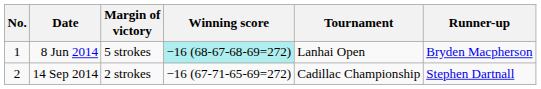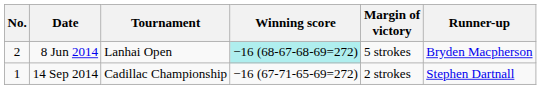 <table class="wikitable" style="font-size:95%;">
 <tr>
 <th>No.</th>
 <th>Date</th>
+<th>Tournament</th>
+<th>Winning score</th>
 <th>Margin of<br>victory</th>
-<th>Winning score</th>
-<th>Tournament</th>
 <th>Runner-up</th>
 </tr>
 <tr>
-<td align=center>1</td>
+<td align=center>2</td>
 <td align=right>8 Jun <a href='#'>2014</a></td>
+<td>Lanhai Open</td>
+<td style="background: paleturquoise;">−16 (68-67-68-69=272)</td>
 <td>5 strokes</td>
-<td style="background: paleturquoise;">−16 (68-67-68-69=272)</td>
-<td>Lanhai Open</td>
 <td> <a href='#'>Bryden Macpherson</a></td>
 </tr>
 <tr>
-<td align=center>2</td>
+<td align=center>1</td>
 <td align=right>14 Sep 2014</td>
+<td>Cadillac Championship</td>
+<td>−16 (67-71-65-69=272)</td>
 <td>2 strokes</td>
-<td>−16 (67-71-65-69=272)</td>
-<td>Cadillac Championship</td>
 <td> <a href='#'>Stephen Dartnall</a></td>
 </tr>
 </table>
